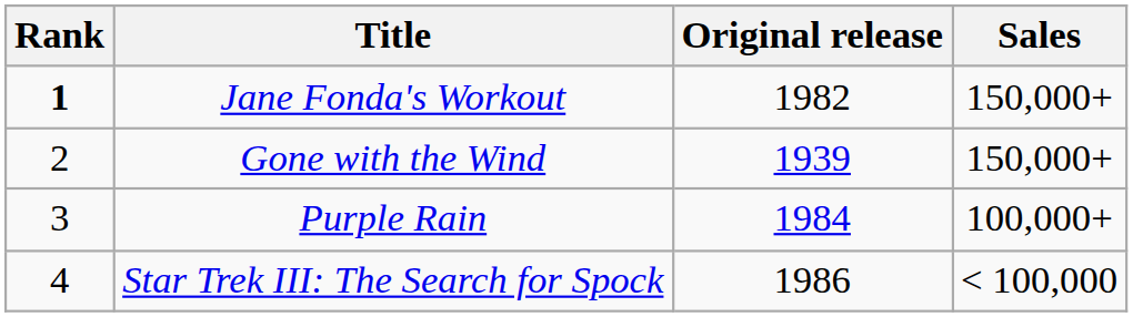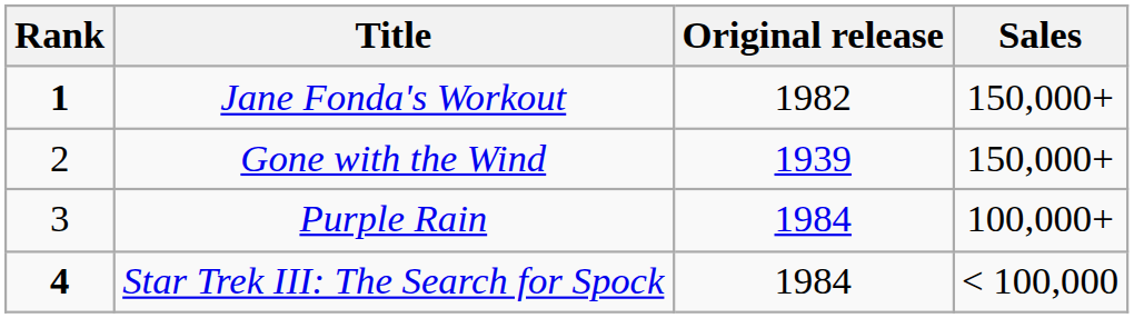 <table class="wikitable sortable" style="text-align:center">
 <tr>
 <th>Rank</th>
 <th>Title</th>
 <th>Original release</th>
 <th>Sales</th>
 </tr>
 <tr>
 <td><strong>1</strong></td>
 <td><em><a href='#'>Jane Fonda's Workout</a></em></td>
 <td>1982</td>
 <td>150,000+</td>
 </tr>
 <tr>
 <td>2</td>
 <td><em><a href='#'>Gone with the Wind</a></em></td>
 <td><a href='#'>1939</a></td>
 <td>150,000+</td>
 </tr>
 <tr>
 <td>3</td>
 <td><em><a href='#'>Purple Rain</a></em></td>
 <td><a href='#'>1984</a></td>
 <td>100,000+</td>
 </tr>
 <tr>
-<td>4</td>
+<td><strong>4</strong></td>
 <td><em><a href='#'>Star Trek III: The Search for Spock</a></em></td>
-<td>1986</td>
+<td>1984</td>
 <td>< 100,000</td>
 </tr>
 </table>
